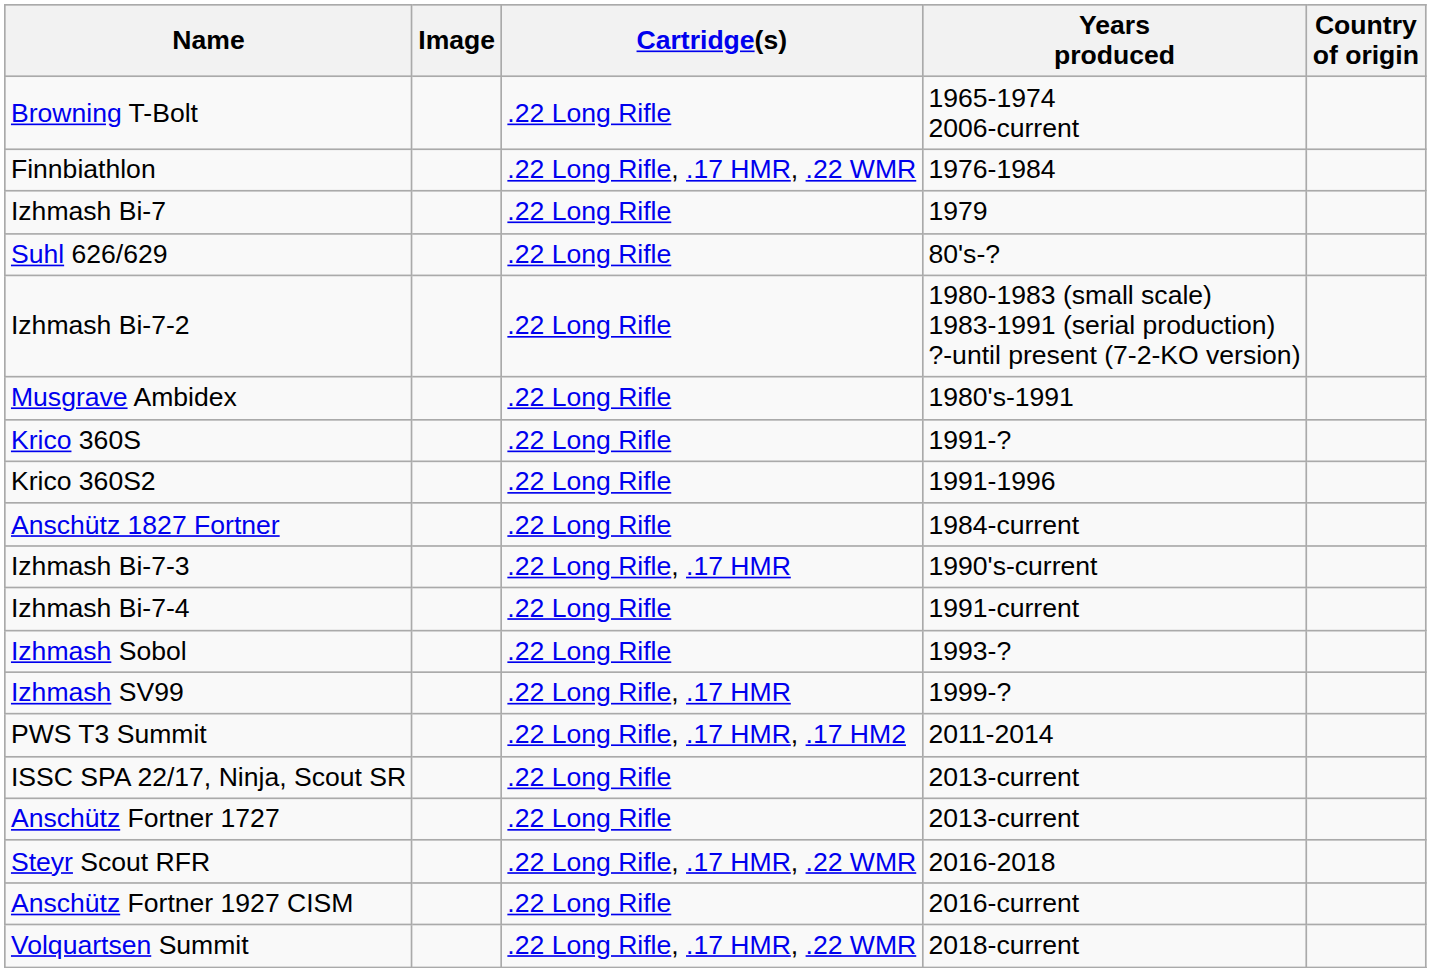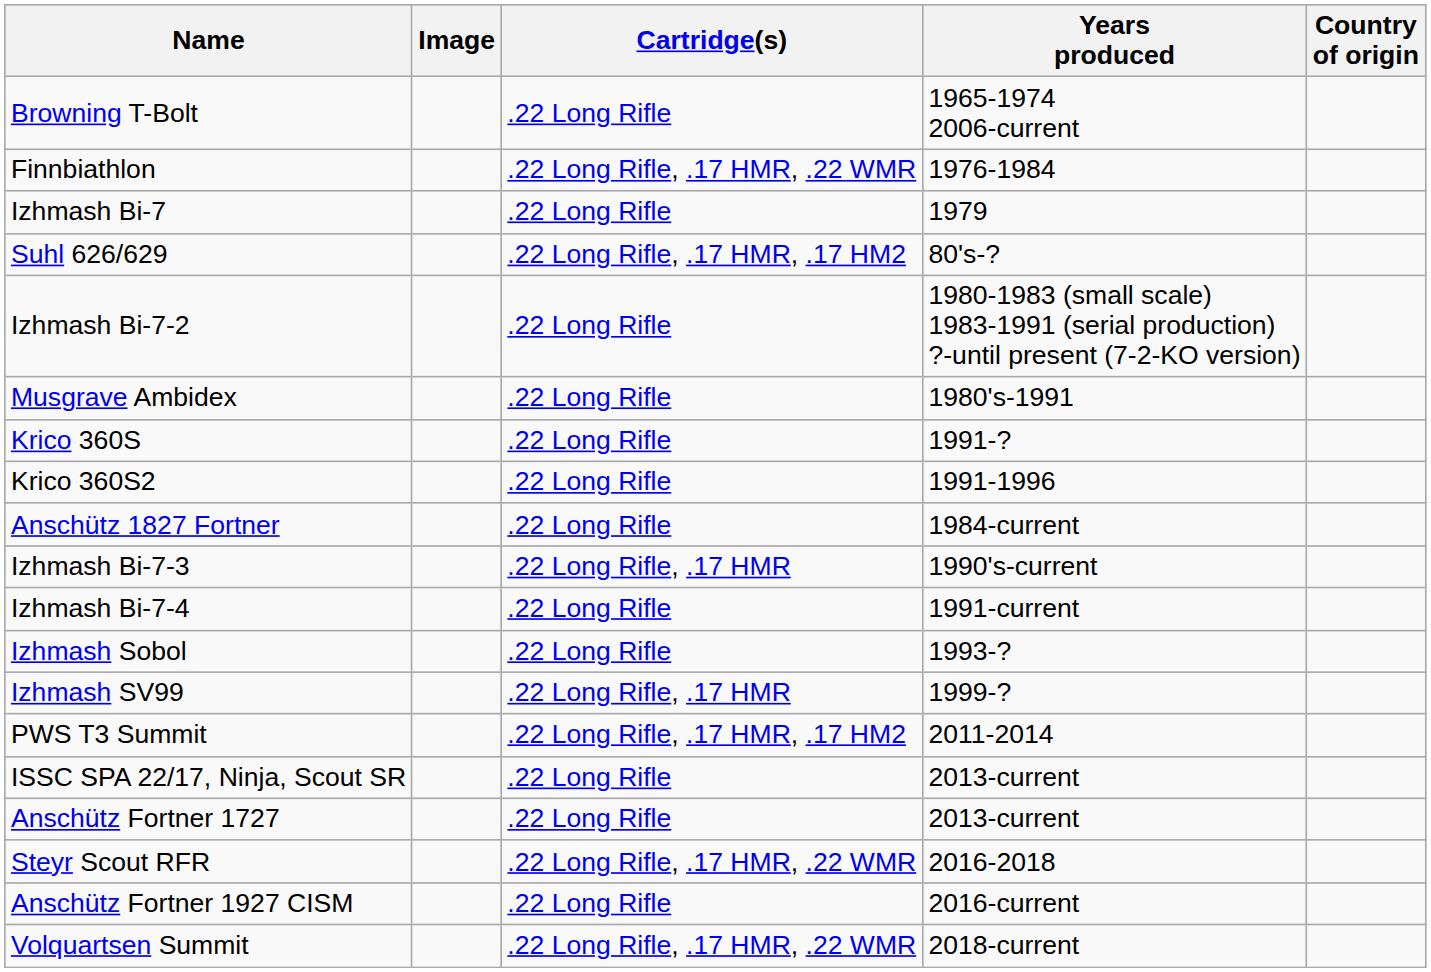 <table class="wikitable sortable">
 <tr>
 <th>Name</th>
 <th class="unsortable">Image</th>
 <th><a href='#'>Cartridge</a>(s)</th>
 <th>Years <br>produced</th>
 <th>Country <br>of origin</th>
 </tr>
 <tr>
 <td><a href='#'>Browning</a> T-Bolt</td>
 <td></td>
 <td><a href='#'>.22 Long Rifle</a></td>
 <td>1965-1974 <br>2006-current</td>
 <td></td>
 </tr>
 <tr>
 <td>Finnbiathlon</td>
 <td></td>
 <td><a href='#'>.22 Long Rifle</a>, <a href='#'>.17 HMR</a>, <a href='#'>.22 WMR</a></td>
 <td>1976-1984</td>
 <td></td>
 </tr>
 <tr>
 <td>Izhmash Bi-7</td>
 <td></td>
 <td><a href='#'>.22 Long Rifle</a></td>
 <td>1979</td>
 <td></td>
 </tr>
 <tr>
 <td><a href='#'>Suhl</a> 626/629</td>
 <td></td>
-<td><a href='#'>.22 Long Rifle</a></td>
+<td><a href='#'>.22 Long Rifle</a>, <a href='#'>.17 HMR</a>, <a href='#'>.17 HM2</a></td>
 <td>80's-?</td>
 <td></td>
 </tr>
 <tr>
 <td>Izhmash Bi-7-2</td>
 <td></td>
 <td><a href='#'>.22 Long Rifle</a></td>
 <td>1980-1983 (small scale) <br>1983-1991 (serial production) <br>?-until present (7-2-KO version)</td>
 <td></td>
 </tr>
 <tr>
 <td><a href='#'>Musgrave</a> Ambidex</td>
 <td></td>
 <td><a href='#'>.22 Long Rifle</a></td>
 <td>1980's-1991</td>
 <td></td>
 </tr>
 <tr>
 <td><a href='#'>Krico</a> 360S</td>
 <td></td>
 <td><a href='#'>.22 Long Rifle</a></td>
 <td>1991-?</td>
 <td></td>
 </tr>
 <tr>
 <td>Krico 360S2</td>
 <td></td>
 <td><a href='#'>.22 Long Rifle</a></td>
 <td>1991-1996</td>
 <td></td>
 </tr>
 <tr>
 <td><a href='#'>Anschütz 1827 Fortner</a></td>
 <td></td>
 <td><a href='#'>.22 Long Rifle</a></td>
 <td>1984-current</td>
 <td></td>
 </tr>
 <tr>
 <td>Izhmash Bi-7-3</td>
 <td></td>
 <td><a href='#'>.22 Long Rifle</a>, <a href='#'>.17 HMR</a></td>
 <td>1990's-current</td>
 <td></td>
 </tr>
 <tr>
 <td>Izhmash Bi-7-4</td>
 <td></td>
 <td><a href='#'>.22 Long Rifle</a></td>
 <td>1991-current</td>
 <td></td>
 </tr>
 <tr>
 <td><a href='#'>Izhmash</a> Sobol</td>
 <td></td>
 <td><a href='#'>.22 Long Rifle</a></td>
 <td>1993-?</td>
 <td></td>
 </tr>
 <tr>
 <td><a href='#'>Izhmash</a> SV99</td>
 <td></td>
 <td><a href='#'>.22 Long Rifle</a>, <a href='#'>.17 HMR</a></td>
 <td>1999-?</td>
 <td></td>
 </tr>
 <tr>
 <td>PWS T3 Summit</td>
 <td></td>
 <td><a href='#'>.22 Long Rifle</a>, <a href='#'>.17 HMR</a>, <a href='#'>.17 HM2</a></td>
 <td>2011-2014</td>
 <td></td>
 </tr>
 <tr>
 <td>ISSC SPA 22/17, Ninja, Scout SR</td>
 <td></td>
 <td><a href='#'>.22 Long Rifle</a></td>
 <td>2013-current</td>
 <td></td>
 </tr>
 <tr>
 <td><a href='#'>Anschütz</a> Fortner 1727</td>
 <td></td>
 <td><a href='#'>.22 Long Rifle</a></td>
 <td>2013-current</td>
 <td></td>
 </tr>
 <tr>
 <td><a href='#'>Steyr</a> Scout RFR</td>
 <td></td>
 <td><a href='#'>.22 Long Rifle</a>, <a href='#'>.17 HMR</a>, <a href='#'>.22 WMR</a></td>
 <td>2016-2018</td>
 <td></td>
 </tr>
 <tr>
 <td><a href='#'>Anschütz</a> Fortner 1927 CISM</td>
 <td></td>
 <td><a href='#'>.22 Long Rifle</a></td>
 <td>2016-current</td>
 <td></td>
 </tr>
 <tr>
 <td><a href='#'>Volquartsen</a> Summit</td>
 <td></td>
 <td><a href='#'>.22 Long Rifle</a>, <a href='#'>.17 HMR</a>, <a href='#'>.22 WMR</a></td>
 <td>2018-current</td>
 <td></td>
 </tr>
 <tr>
 </tr>
 </table>
